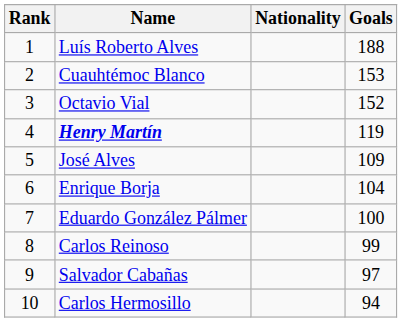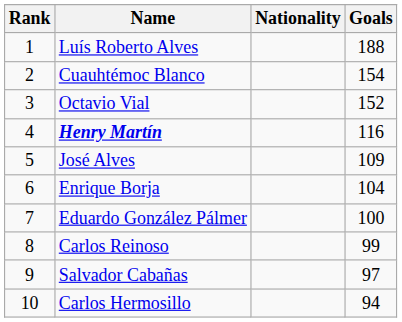 <table class="wikitable" style="text-align: center;">
 <tr>
 </tr>
 <tr>
 <th>Rank</th>
 <th>Name</th>
 <th>Nationality</th>
 <th>Goals</th>
 </tr>
 <tr>
 <td>1</td>
 <td align="left"><a href='#'>Luís Roberto Alves</a></td>
 <td></td>
 <td>188</td>
 </tr>
 <tr>
 <td>2</td>
 <td align="left"><a href='#'>Cuauhtémoc Blanco</a></td>
 <td></td>
-<td>153</td>
+<td>154</td>
 </tr>
 <tr>
 <td>3</td>
 <td align="left"><a href='#'>Octavio Vial</a></td>
 <td></td>
 <td>152</td>
 </tr>
 <tr>
 <td>4</td>
 <td align="left"><strong><em><a href='#'>Henry Martín</a></em></strong></td>
 <td></td>
-<td>119</td>
+<td>116</td>
 </tr>
 <tr>
 <td>5</td>
 <td align="left"><a href='#'>José Alves</a></td>
 <td></td>
 <td>109</td>
 </tr>
 <tr>
 <td>6</td>
 <td align="left"><a href='#'>Enrique Borja</a></td>
 <td></td>
 <td>104</td>
 </tr>
 <tr>
 <td>7</td>
 <td align="left"><a href='#'>Eduardo González Pálmer</a></td>
 <td></td>
 <td>100</td>
 </tr>
 <tr>
 <td>8</td>
 <td align="left"><a href='#'>Carlos Reinoso</a></td>
 <td></td>
 <td>99</td>
 </tr>
 <tr>
 <td>9</td>
 <td align="left"><a href='#'>Salvador Cabañas</a></td>
 <td></td>
 <td>97</td>
 </tr>
 <tr>
 <td>10</td>
 <td align="left"><a href='#'>Carlos Hermosillo</a></td>
 <td></td>
 <td>94</td>
 </tr>
 </table>
